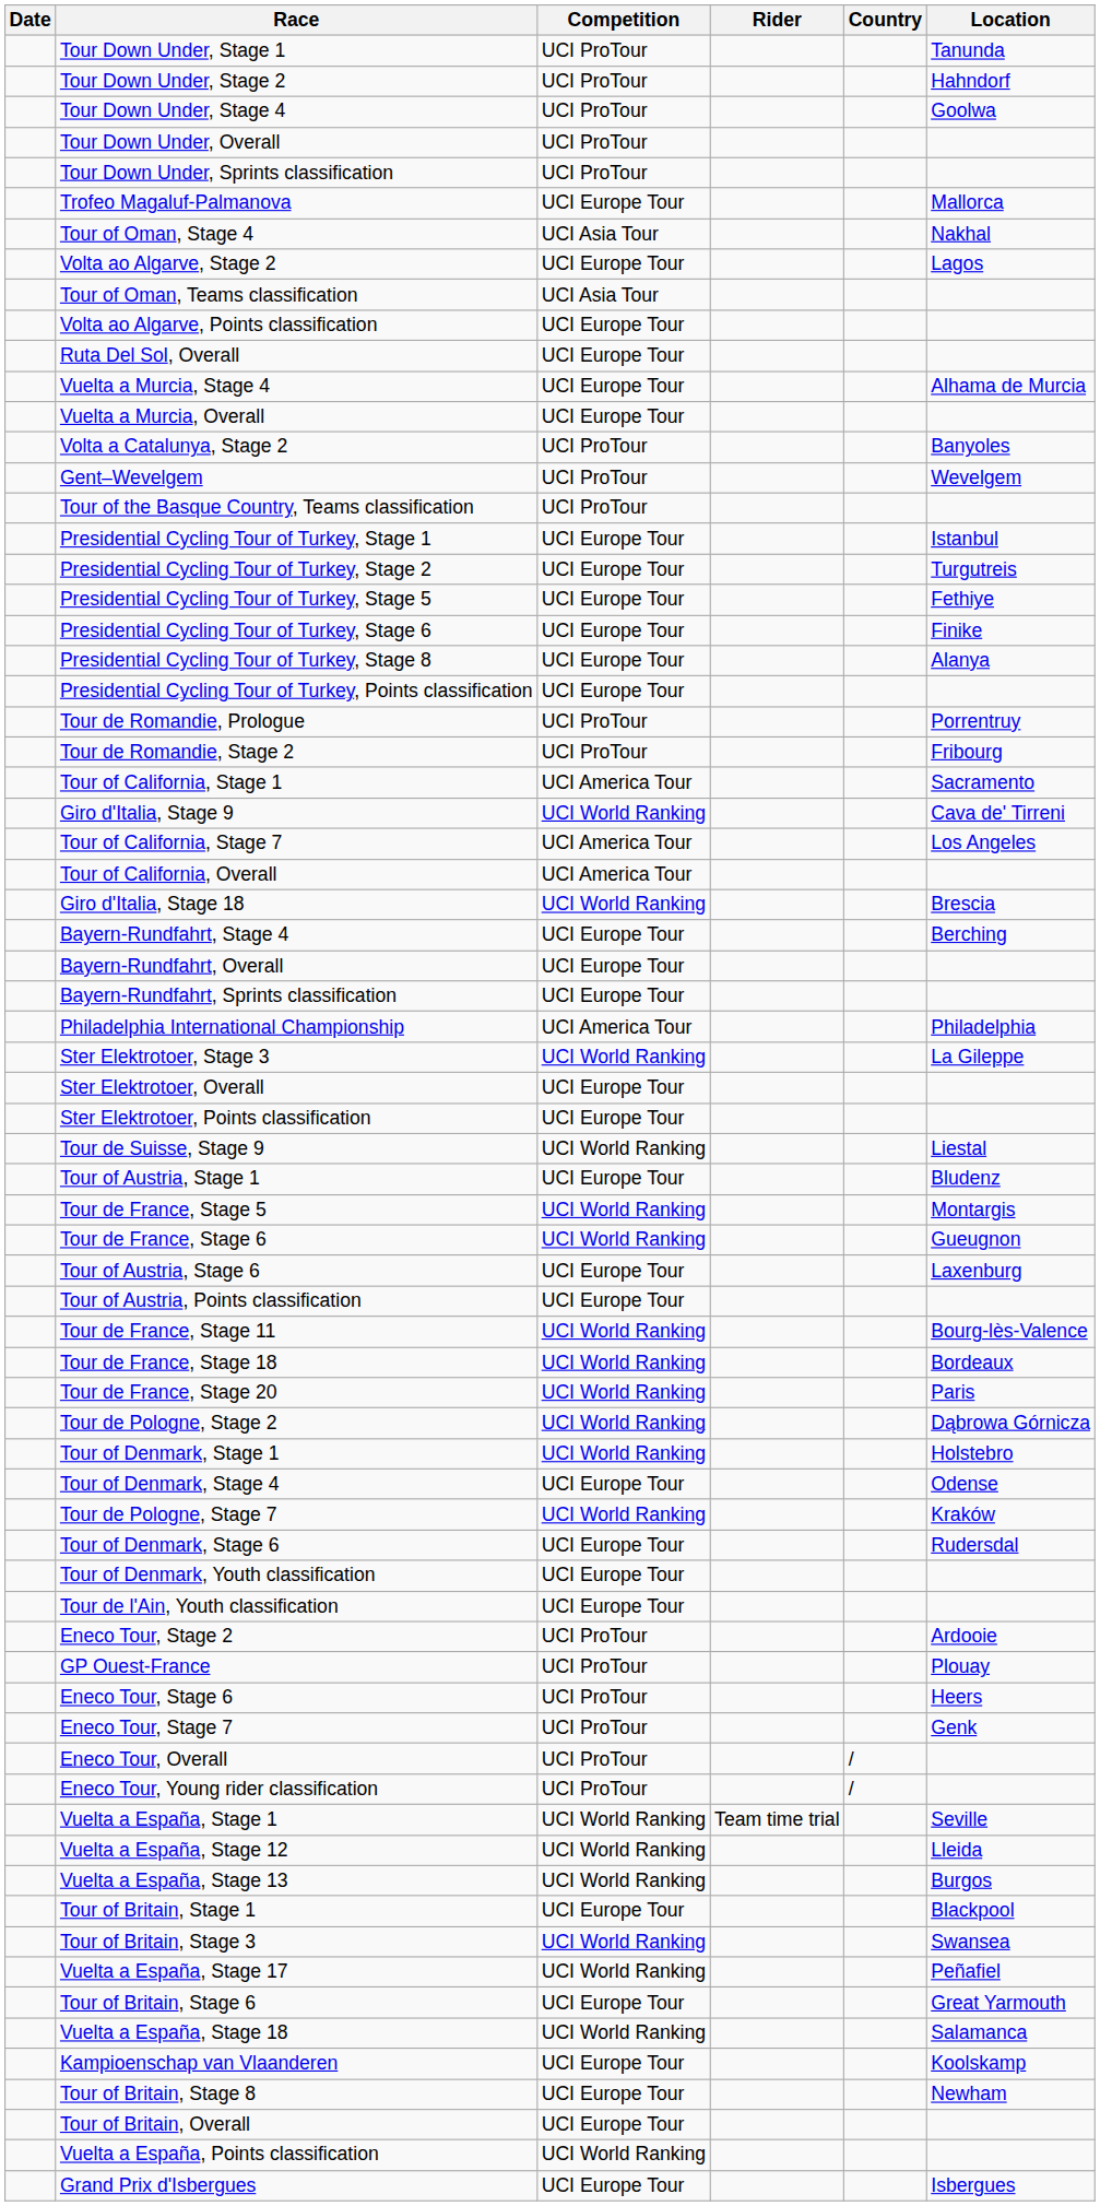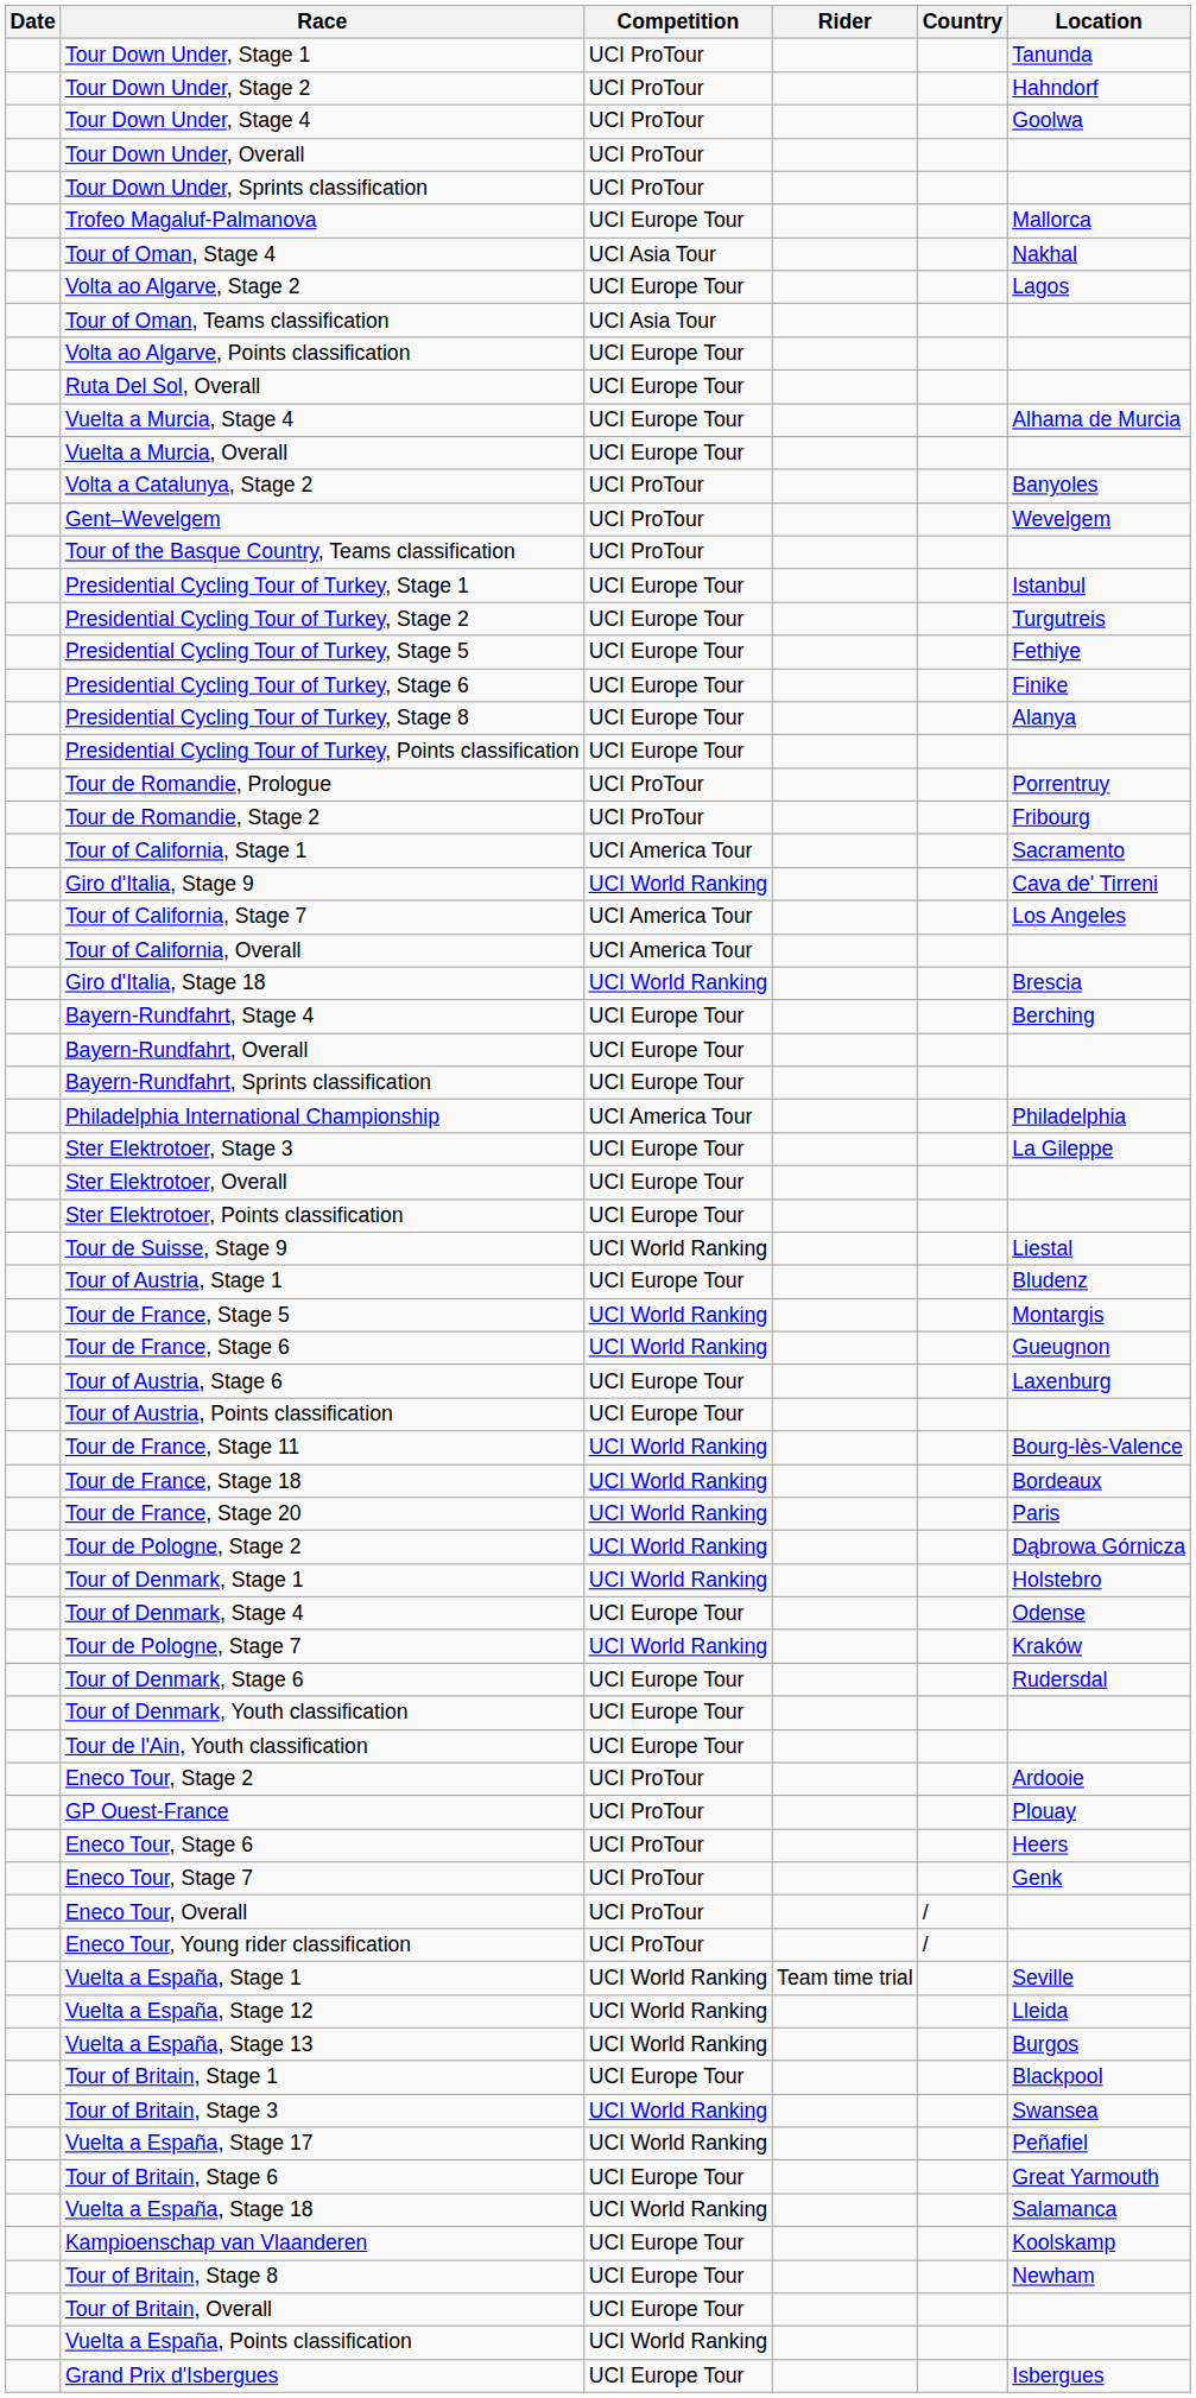 <table class="wikitable sortable">
 <tr>
 <th>Date</th>
 <th>Race</th>
 <th>Competition</th>
 <th>Rider</th>
 <th>Country</th>
 <th>Location</th>
 </tr>
 <tr>
 <td></td>
 <td><a href='#'>Tour Down Under</a>, Stage 1</td>
 <td>UCI ProTour</td>
 <td></td>
 <td></td>
 <td><a href='#'>Tanunda</a></td>
 </tr>
 <tr>
 <td></td>
 <td><a href='#'>Tour Down Under</a>, Stage 2</td>
 <td>UCI ProTour</td>
 <td></td>
 <td></td>
 <td><a href='#'>Hahndorf</a></td>
 </tr>
 <tr>
 <td></td>
 <td><a href='#'>Tour Down Under</a>, Stage 4</td>
 <td>UCI ProTour</td>
 <td></td>
 <td></td>
 <td><a href='#'>Goolwa</a></td>
 </tr>
 <tr>
 <td></td>
 <td><a href='#'>Tour Down Under</a>, Overall</td>
 <td>UCI ProTour</td>
 <td></td>
 <td></td>
 <td></td>
 </tr>
 <tr>
 <td></td>
 <td><a href='#'>Tour Down Under</a>, Sprints classification</td>
 <td>UCI ProTour</td>
 <td></td>
 <td></td>
 <td></td>
 </tr>
 <tr>
 <td></td>
 <td><a href='#'>Trofeo Magaluf-Palmanova</a></td>
 <td>UCI Europe Tour</td>
 <td></td>
 <td></td>
 <td><a href='#'>Mallorca</a></td>
 </tr>
 <tr>
 <td></td>
 <td><a href='#'>Tour of Oman</a>, Stage 4</td>
 <td>UCI Asia Tour</td>
 <td></td>
 <td></td>
 <td><a href='#'>Nakhal</a></td>
 </tr>
 <tr>
 <td></td>
 <td><a href='#'>Volta ao Algarve</a>, Stage 2</td>
 <td>UCI Europe Tour</td>
 <td></td>
 <td></td>
 <td><a href='#'>Lagos</a></td>
 </tr>
 <tr>
 <td></td>
 <td><a href='#'>Tour of Oman</a>, Teams classification</td>
 <td>UCI Asia Tour</td>
 <td align="center"></td>
 <td></td>
 <td></td>
 </tr>
 <tr>
 <td></td>
 <td><a href='#'>Volta ao Algarve</a>, Points classification</td>
 <td>UCI Europe Tour</td>
 <td></td>
 <td></td>
 <td></td>
 </tr>
 <tr>
 <td></td>
 <td><a href='#'>Ruta Del Sol</a>, Overall</td>
 <td>UCI Europe Tour</td>
 <td></td>
 <td></td>
 <td></td>
 </tr>
 <tr>
 <td></td>
 <td><a href='#'>Vuelta a Murcia</a>, Stage 4</td>
 <td>UCI Europe Tour</td>
 <td></td>
 <td></td>
 <td><a href='#'>Alhama de Murcia</a></td>
 </tr>
 <tr>
 <td></td>
 <td><a href='#'>Vuelta a Murcia</a>, Overall</td>
 <td>UCI Europe Tour</td>
 <td></td>
 <td></td>
 <td></td>
 </tr>
 <tr>
 <td></td>
 <td><a href='#'>Volta a Catalunya</a>, Stage 2</td>
 <td>UCI ProTour</td>
 <td></td>
 <td></td>
 <td><a href='#'>Banyoles</a></td>
 </tr>
 <tr>
 <td></td>
 <td><a href='#'>Gent–Wevelgem</a></td>
 <td>UCI ProTour</td>
 <td></td>
 <td></td>
 <td><a href='#'>Wevelgem</a></td>
 </tr>
 <tr>
 <td></td>
 <td><a href='#'>Tour of the Basque Country</a>, Teams classification</td>
 <td>UCI ProTour</td>
 <td align="center"></td>
 <td></td>
 <td></td>
 </tr>
 <tr>
 <td></td>
 <td><a href='#'>Presidential Cycling Tour of Turkey</a>, Stage 1</td>
 <td>UCI Europe Tour</td>
 <td></td>
 <td></td>
 <td><a href='#'>Istanbul</a></td>
 </tr>
 <tr>
 <td></td>
 <td><a href='#'>Presidential Cycling Tour of Turkey</a>, Stage 2</td>
 <td>UCI Europe Tour</td>
 <td></td>
 <td></td>
 <td><a href='#'>Turgutreis</a></td>
 </tr>
 <tr>
 <td></td>
 <td><a href='#'>Presidential Cycling Tour of Turkey</a>, Stage 5</td>
 <td>UCI Europe Tour</td>
 <td></td>
 <td></td>
 <td><a href='#'>Fethiye</a></td>
 </tr>
 <tr>
 <td></td>
 <td><a href='#'>Presidential Cycling Tour of Turkey</a>, Stage 6</td>
 <td>UCI Europe Tour</td>
 <td></td>
 <td></td>
 <td><a href='#'>Finike</a></td>
 </tr>
 <tr>
 <td></td>
 <td><a href='#'>Presidential Cycling Tour of Turkey</a>, Stage 8</td>
 <td>UCI Europe Tour</td>
 <td></td>
 <td></td>
 <td><a href='#'>Alanya</a></td>
 </tr>
 <tr>
 <td></td>
 <td><a href='#'>Presidential Cycling Tour of Turkey</a>, Points classification</td>
 <td>UCI Europe Tour</td>
 <td></td>
 <td></td>
 <td></td>
 </tr>
 <tr>
 <td></td>
 <td><a href='#'>Tour de Romandie</a>, Prologue</td>
 <td>UCI ProTour</td>
 <td></td>
 <td></td>
 <td><a href='#'>Porrentruy</a></td>
 </tr>
 <tr>
 <td></td>
 <td><a href='#'>Tour de Romandie</a>, Stage 2</td>
 <td>UCI ProTour</td>
 <td></td>
 <td></td>
 <td><a href='#'>Fribourg</a></td>
 </tr>
 <tr>
 <td></td>
 <td><a href='#'>Tour of California</a>, Stage 1</td>
 <td>UCI America Tour</td>
 <td></td>
 <td></td>
 <td><a href='#'>Sacramento</a></td>
 </tr>
 <tr>
 <td></td>
 <td><a href='#'>Giro d'Italia</a>, Stage 9</td>
 <td><a href='#'>UCI World Ranking</a></td>
 <td></td>
 <td></td>
 <td><a href='#'>Cava de' Tirreni</a></td>
 </tr>
 <tr>
 <td></td>
 <td><a href='#'>Tour of California</a>, Stage 7</td>
 <td>UCI America Tour</td>
 <td></td>
 <td></td>
 <td><a href='#'>Los Angeles</a></td>
 </tr>
 <tr>
 <td></td>
 <td><a href='#'>Tour of California</a>, Overall</td>
 <td>UCI America Tour</td>
 <td></td>
 <td></td>
 <td></td>
 </tr>
 <tr>
 <td></td>
 <td><a href='#'>Giro d'Italia</a>, Stage 18</td>
 <td><a href='#'>UCI World Ranking</a></td>
 <td></td>
 <td></td>
 <td><a href='#'>Brescia</a></td>
 </tr>
 <tr>
 <td></td>
 <td><a href='#'>Bayern-Rundfahrt</a>, Stage 4</td>
 <td>UCI Europe Tour</td>
 <td></td>
 <td></td>
 <td><a href='#'>Berching</a></td>
 </tr>
 <tr>
 <td></td>
 <td><a href='#'>Bayern-Rundfahrt</a>, Overall</td>
 <td>UCI Europe Tour</td>
 <td></td>
 <td></td>
 <td></td>
 </tr>
 <tr>
 <td></td>
 <td><a href='#'>Bayern-Rundfahrt</a>, Sprints classification</td>
 <td>UCI Europe Tour</td>
 <td></td>
 <td></td>
 <td></td>
 </tr>
 <tr>
 <td></td>
 <td><a href='#'>Philadelphia International Championship</a></td>
 <td>UCI America Tour</td>
 <td></td>
 <td></td>
 <td><a href='#'>Philadelphia</a></td>
 </tr>
 <tr>
 <td></td>
 <td><a href='#'>Ster Elektrotoer</a>, Stage 3</td>
-<td><a href='#'>UCI World Ranking</a></td>
+<td>UCI Europe Tour</td>
 <td></td>
 <td></td>
 <td><a href='#'>La Gileppe</a></td>
 </tr>
 <tr>
 <td></td>
 <td><a href='#'>Ster Elektrotoer</a>, Overall</td>
 <td>UCI Europe Tour</td>
 <td></td>
 <td></td>
 <td></td>
 </tr>
 <tr>
 <td></td>
 <td><a href='#'>Ster Elektrotoer</a>, Points classification</td>
 <td>UCI Europe Tour</td>
 <td></td>
 <td></td>
 <td></td>
 </tr>
 <tr>
 <td></td>
 <td><a href='#'>Tour de Suisse</a>, Stage 9</td>
 <td>UCI World Ranking</td>
 <td></td>
 <td></td>
 <td><a href='#'>Liestal</a></td>
 </tr>
 <tr>
 <td></td>
 <td><a href='#'>Tour of Austria</a>, Stage 1</td>
 <td>UCI Europe Tour</td>
 <td></td>
 <td></td>
 <td><a href='#'>Bludenz</a></td>
 </tr>
 <tr>
 <td></td>
 <td><a href='#'>Tour de France</a>, Stage 5</td>
 <td><a href='#'>UCI World Ranking</a></td>
 <td></td>
 <td></td>
 <td><a href='#'>Montargis</a></td>
 </tr>
 <tr>
 <td></td>
 <td><a href='#'>Tour de France</a>, Stage 6</td>
 <td><a href='#'>UCI World Ranking</a></td>
 <td></td>
 <td></td>
 <td><a href='#'>Gueugnon</a></td>
 </tr>
 <tr>
 <td></td>
 <td><a href='#'>Tour of Austria</a>, Stage 6</td>
 <td>UCI Europe Tour</td>
 <td></td>
 <td></td>
 <td><a href='#'>Laxenburg</a></td>
 </tr>
 <tr>
 <td></td>
 <td><a href='#'>Tour of Austria</a>, Points classification</td>
 <td>UCI Europe Tour</td>
 <td></td>
 <td></td>
 <td></td>
 </tr>
 <tr>
 <td></td>
 <td><a href='#'>Tour de France</a>, Stage 11</td>
 <td><a href='#'>UCI World Ranking</a></td>
 <td></td>
 <td></td>
 <td><a href='#'>Bourg-lès-Valence</a></td>
 </tr>
 <tr>
 <td></td>
 <td><a href='#'>Tour de France</a>, Stage 18</td>
 <td><a href='#'>UCI World Ranking</a></td>
 <td></td>
 <td></td>
 <td><a href='#'>Bordeaux</a></td>
 </tr>
 <tr>
 <td></td>
 <td><a href='#'>Tour de France</a>, Stage 20</td>
 <td><a href='#'>UCI World Ranking</a></td>
 <td></td>
 <td></td>
 <td><a href='#'>Paris</a></td>
 </tr>
 <tr>
 <td></td>
 <td><a href='#'>Tour de Pologne</a>, Stage 2</td>
 <td><a href='#'>UCI World Ranking</a></td>
 <td></td>
 <td></td>
 <td><a href='#'>Dąbrowa Górnicza</a></td>
 </tr>
 <tr>
 <td></td>
 <td><a href='#'>Tour of Denmark</a>, Stage 1</td>
 <td><a href='#'>UCI World Ranking</a></td>
 <td></td>
 <td></td>
 <td><a href='#'>Holstebro</a></td>
 </tr>
 <tr>
 <td></td>
 <td><a href='#'>Tour of Denmark</a>, Stage 4</td>
 <td>UCI Europe Tour</td>
 <td></td>
 <td></td>
 <td><a href='#'>Odense</a></td>
 </tr>
 <tr>
 <td></td>
 <td><a href='#'>Tour de Pologne</a>, Stage 7</td>
 <td><a href='#'>UCI World Ranking</a></td>
 <td></td>
 <td></td>
 <td><a href='#'>Kraków</a></td>
 </tr>
 <tr>
 <td></td>
 <td><a href='#'>Tour of Denmark</a>, Stage 6</td>
 <td>UCI Europe Tour</td>
 <td></td>
 <td></td>
 <td><a href='#'>Rudersdal</a></td>
 </tr>
 <tr>
 <td></td>
 <td><a href='#'>Tour of Denmark</a>, Youth classification</td>
 <td>UCI Europe Tour</td>
 <td></td>
 <td></td>
 <td></td>
 </tr>
 <tr>
 <td></td>
 <td><a href='#'>Tour de l'Ain</a>, Youth classification</td>
 <td>UCI Europe Tour</td>
 <td></td>
 <td></td>
 <td></td>
 </tr>
 <tr>
 <td></td>
 <td><a href='#'>Eneco Tour</a>, Stage 2</td>
 <td>UCI ProTour</td>
 <td></td>
 <td></td>
 <td><a href='#'>Ardooie</a></td>
 </tr>
 <tr>
 <td></td>
 <td><a href='#'>GP Ouest-France</a></td>
 <td>UCI ProTour</td>
 <td></td>
 <td></td>
 <td><a href='#'>Plouay</a></td>
 </tr>
 <tr>
 <td></td>
 <td><a href='#'>Eneco Tour</a>, Stage 6</td>
 <td>UCI ProTour</td>
 <td></td>
 <td></td>
 <td><a href='#'>Heers</a></td>
 </tr>
 <tr>
 <td></td>
 <td><a href='#'>Eneco Tour</a>, Stage 7</td>
 <td>UCI ProTour</td>
 <td></td>
 <td></td>
 <td><a href='#'>Genk</a></td>
 </tr>
 <tr>
 <td></td>
 <td><a href='#'>Eneco Tour</a>, Overall</td>
 <td>UCI ProTour</td>
 <td></td>
 <td>/</td>
 <td></td>
 </tr>
 <tr>
 <td></td>
 <td><a href='#'>Eneco Tour</a>, Young rider classification</td>
 <td>UCI ProTour</td>
 <td></td>
 <td>/</td>
 <td></td>
 </tr>
 <tr>
 <td></td>
 <td><a href='#'>Vuelta a España</a>, Stage 1</td>
 <td>UCI World Ranking</td>
 <td align="center">Team time trial</td>
 <td></td>
 <td><a href='#'>Seville</a></td>
 </tr>
 <tr>
 <td></td>
 <td><a href='#'>Vuelta a España</a>, Stage 12</td>
 <td>UCI World Ranking</td>
 <td></td>
 <td></td>
 <td><a href='#'>Lleida</a></td>
 </tr>
 <tr>
 <td></td>
 <td><a href='#'>Vuelta a España</a>, Stage 13</td>
 <td>UCI World Ranking</td>
 <td></td>
 <td></td>
 <td><a href='#'>Burgos</a></td>
 </tr>
 <tr>
 <td></td>
 <td><a href='#'>Tour of Britain</a>, Stage 1</td>
 <td>UCI Europe Tour</td>
 <td></td>
 <td></td>
 <td><a href='#'>Blackpool</a></td>
 </tr>
 <tr>
 <td></td>
 <td><a href='#'>Tour of Britain</a>, Stage 3</td>
 <td><a href='#'>UCI World Ranking</a></td>
 <td></td>
 <td></td>
 <td><a href='#'>Swansea</a></td>
 </tr>
 <tr>
 <td></td>
 <td><a href='#'>Vuelta a España</a>, Stage 17</td>
 <td>UCI World Ranking</td>
 <td></td>
 <td></td>
 <td><a href='#'>Peñafiel</a></td>
 </tr>
 <tr>
 <td></td>
 <td><a href='#'>Tour of Britain</a>, Stage 6</td>
 <td>UCI Europe Tour</td>
 <td></td>
 <td></td>
 <td><a href='#'>Great Yarmouth</a></td>
 </tr>
 <tr>
 <td></td>
 <td><a href='#'>Vuelta a España</a>, Stage 18</td>
 <td>UCI World Ranking</td>
 <td></td>
 <td></td>
 <td><a href='#'>Salamanca</a></td>
 </tr>
 <tr>
 <td></td>
 <td><a href='#'>Kampioenschap van Vlaanderen</a></td>
 <td>UCI Europe Tour</td>
 <td></td>
 <td></td>
 <td><a href='#'>Koolskamp</a></td>
 </tr>
 <tr>
 <td></td>
 <td><a href='#'>Tour of Britain</a>, Stage 8</td>
 <td>UCI Europe Tour</td>
 <td></td>
 <td></td>
 <td><a href='#'>Newham</a></td>
 </tr>
 <tr>
 <td></td>
 <td><a href='#'>Tour of Britain</a>, Overall</td>
 <td>UCI Europe Tour</td>
 <td></td>
 <td></td>
 <td></td>
 </tr>
 <tr>
 <td></td>
 <td><a href='#'>Vuelta a España</a>, Points classification</td>
 <td>UCI World Ranking</td>
 <td></td>
 <td></td>
 <td></td>
 </tr>
 <tr>
 <td></td>
 <td><a href='#'>Grand Prix d'Isbergues</a></td>
 <td>UCI Europe Tour</td>
 <td></td>
 <td></td>
 <td><a href='#'>Isbergues</a></td>
 </tr>
 </table>
